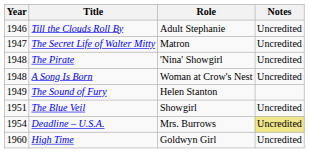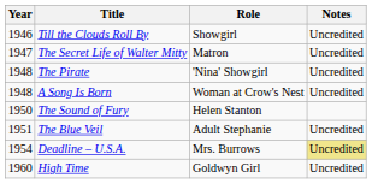 <table class="wikitable">
 <tr>
 <th>Year</th>
 <th>Title</th>
 <th>Role</th>
 <th>Notes</th>
 </tr>
 <tr>
 <td>1946</td>
 <td><em><a href='#'>Till the Clouds Roll By</a></em></td>
-<td>Adult Stephanie</td>
+<td>Showgirl</td>
 <td>Uncredited</td>
 </tr>
 <tr>
 <td>1947</td>
 <td><em><a href='#'>The Secret Life of Walter Mitty</a></em></td>
 <td>Matron</td>
 <td>Uncredited</td>
 </tr>
 <tr>
 <td>1948</td>
 <td><em><a href='#'>The Pirate</a></em></td>
 <td>'Nina' Showgirl</td>
 <td>Uncredited</td>
 </tr>
 <tr>
 <td>1948</td>
 <td><em><a href='#'>A Song Is Born</a></em></td>
 <td>Woman at Crow's Nest</td>
 <td>Uncredited</td>
 </tr>
 <tr>
-<td>1949</td>
+<td>1950</td>
 <td><em><a href='#'>The Sound of Fury</a></em></td>
 <td>Helen Stanton</td>
 <td></td>
 </tr>
 <tr>
 <td>1951</td>
 <td><em><a href='#'>The Blue Veil</a></em></td>
-<td>Showgirl</td>
+<td>Adult Stephanie</td>
 <td>Uncredited</td>
 </tr>
 <tr>
 <td>1954</td>
 <td><em><a href='#'>Deadline – U.S.A.</a></em></td>
 <td>Mrs. Burrows</td>
 <td style="background: khaki;">Uncredited</td>
 </tr>
 <tr>
 <td>1960</td>
 <td><em><a href='#'>High Time</a></em></td>
 <td>Goldwyn Girl</td>
 <td>Uncredited</td>
 </tr>
 </table>
